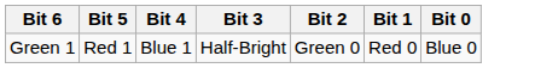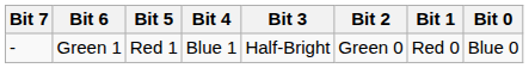 <table class="wikitable">
 <tr>
+<th>Bit 7</th>
 <th>Bit 6</th>
 <th>Bit 5</th>
 <th>Bit 4</th>
 <th>Bit 3</th>
 <th>Bit 2</th>
 <th>Bit 1</th>
 <th>Bit 0</th>
 </tr>
 <tr>
+<td>-</td>
 <td>Green 1</td>
 <td>Red 1</td>
 <td>Blue 1</td>
 <td>Half-Bright</td>
 <td>Green 0</td>
 <td>Red 0</td>
 <td>Blue 0</td>
 </tr>
 </table>
